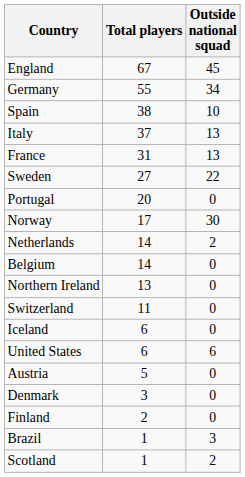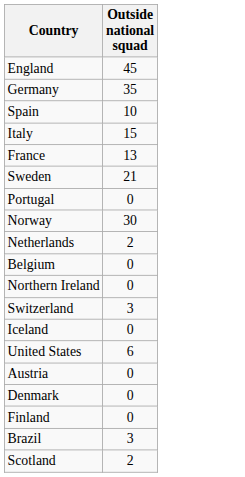 <table class="wikitable sortable">
 <tr>
 <th>Country</th>
-<th>Total players</th>
 <th>Outside<br>national<br>squad</th>
 </tr>
 <tr>
 <td> England</td>
-<td style="text-align:center">67</td>
 <td style="text-align:center">45</td>
 </tr>
 <tr>
 <td> Germany</td>
-<td style="text-align:center">55</td>
-<td style="text-align:center">34</td>
+<td style="text-align:center">35</td>
 </tr>
 <tr>
 <td> Spain</td>
-<td style="text-align:center">38</td>
 <td style="text-align:center">10</td>
 </tr>
 <tr>
 <td> Italy</td>
-<td style="text-align:center">37</td>
-<td style="text-align:center">13</td>
+<td style="text-align:center">15</td>
 </tr>
 <tr>
 <td> France</td>
-<td style="text-align:center">31</td>
 <td style="text-align:center">13</td>
 </tr>
 <tr>
 <td> Sweden</td>
-<td style="text-align:center">27</td>
-<td style="text-align:center">22</td>
+<td style="text-align:center">21</td>
 </tr>
 <tr>
 <td> Portugal</td>
-<td style="text-align:center">20</td>
 <td style="text-align:center">0</td>
 </tr>
 <tr>
 <td> Norway</td>
-<td style="text-align:center">17</td>
 <td style="text-align:center">30</td>
 </tr>
 <tr>
 <td> Netherlands</td>
-<td style="text-align:center">14</td>
 <td style="text-align:center">2</td>
 </tr>
 <tr>
 <td> Belgium</td>
-<td style="text-align:center">14</td>
 <td style="text-align:center">0</td>
 </tr>
 <tr>
 <td> Northern Ireland</td>
-<td style="text-align:center">13</td>
 <td style="text-align:center">0</td>
 </tr>
 <tr>
 <td> Switzerland</td>
-<td style="text-align:center">11</td>
-<td style="text-align:center">0</td>
+<td style="text-align:center">3</td>
 </tr>
 <tr>
 <td> Iceland</td>
-<td style="text-align:center">6</td>
 <td style="text-align:center">0</td>
 </tr>
 <tr>
 <td> United States</td>
 <td style="text-align:center">6</td>
-<td style="text-align:center">6</td>
 </tr>
 <tr>
 <td> Austria</td>
-<td style="text-align:center">5</td>
 <td style="text-align:center">0</td>
 </tr>
 <tr>
 <td> Denmark</td>
-<td style="text-align:center">3</td>
 <td style="text-align:center">0</td>
 </tr>
 <tr>
 <td> Finland</td>
-<td style="text-align:center">2</td>
 <td style="text-align:center">0</td>
 </tr>
 <tr>
 <td> Brazil</td>
-<td style="text-align:center">1</td>
 <td style="text-align:center">3</td>
 </tr>
 <tr>
 <td> Scotland</td>
-<td style="text-align:center">1</td>
 <td style="text-align:center">2</td>
 </tr>
 </table>
